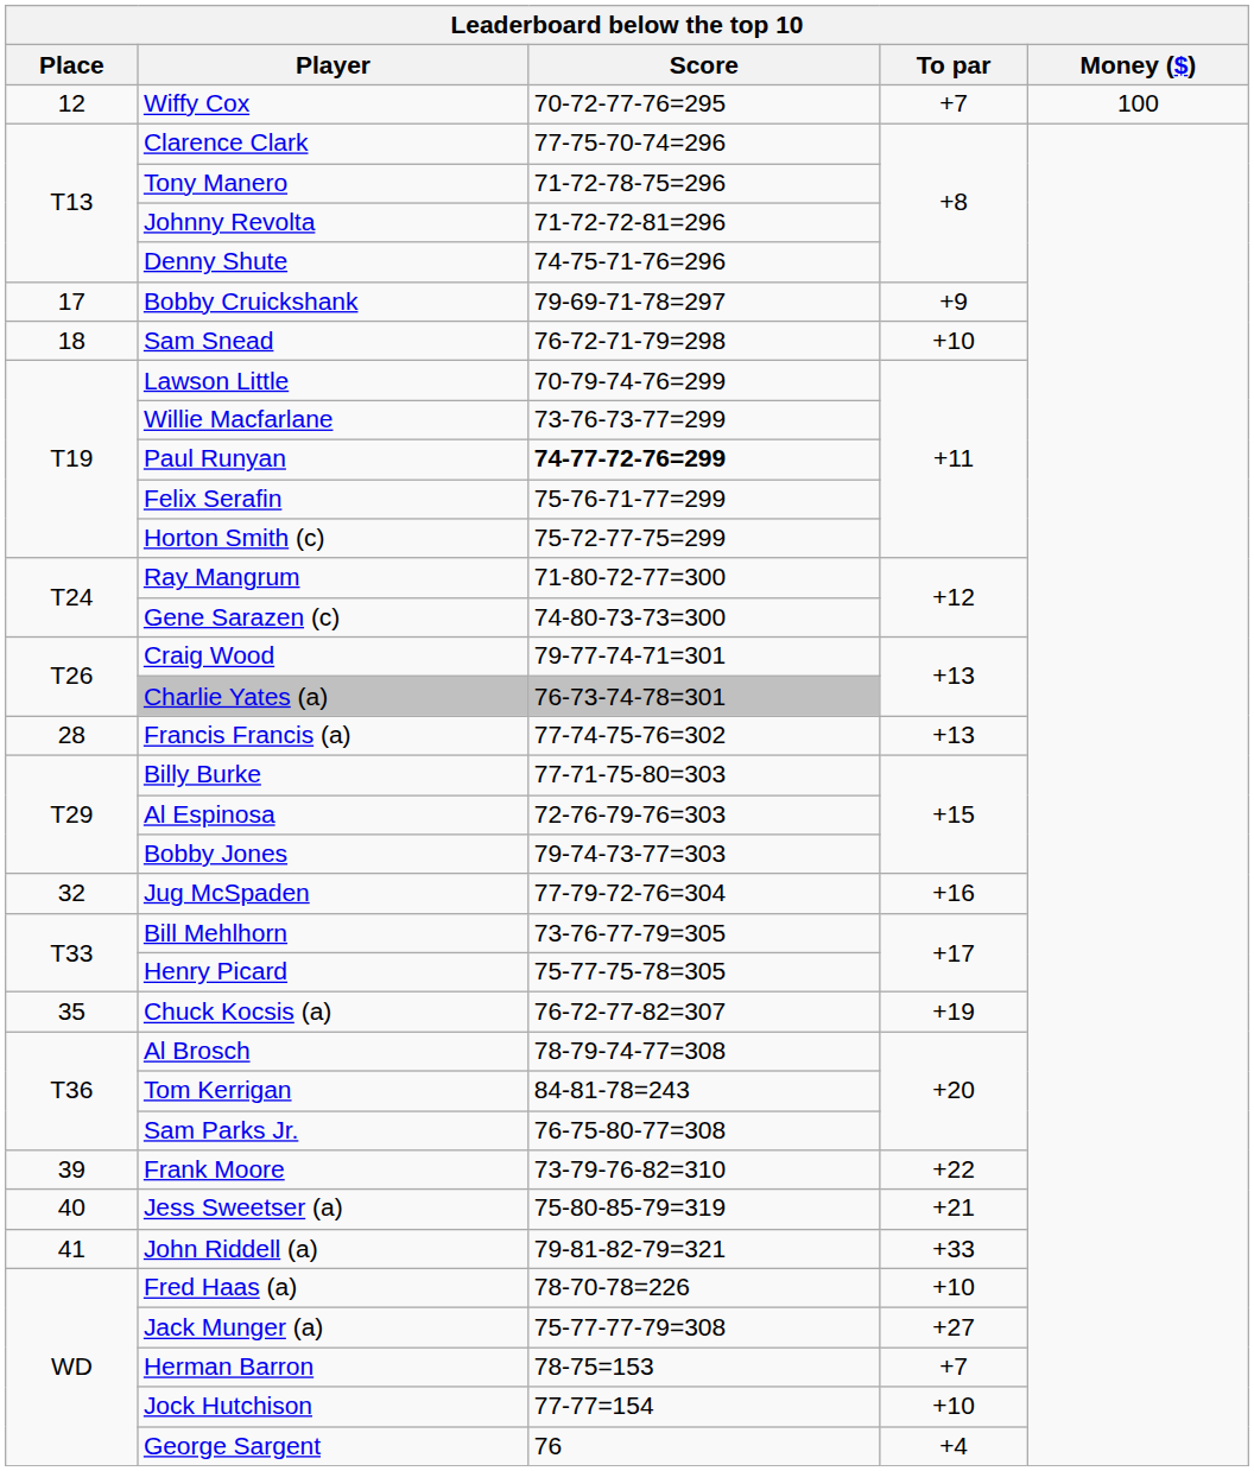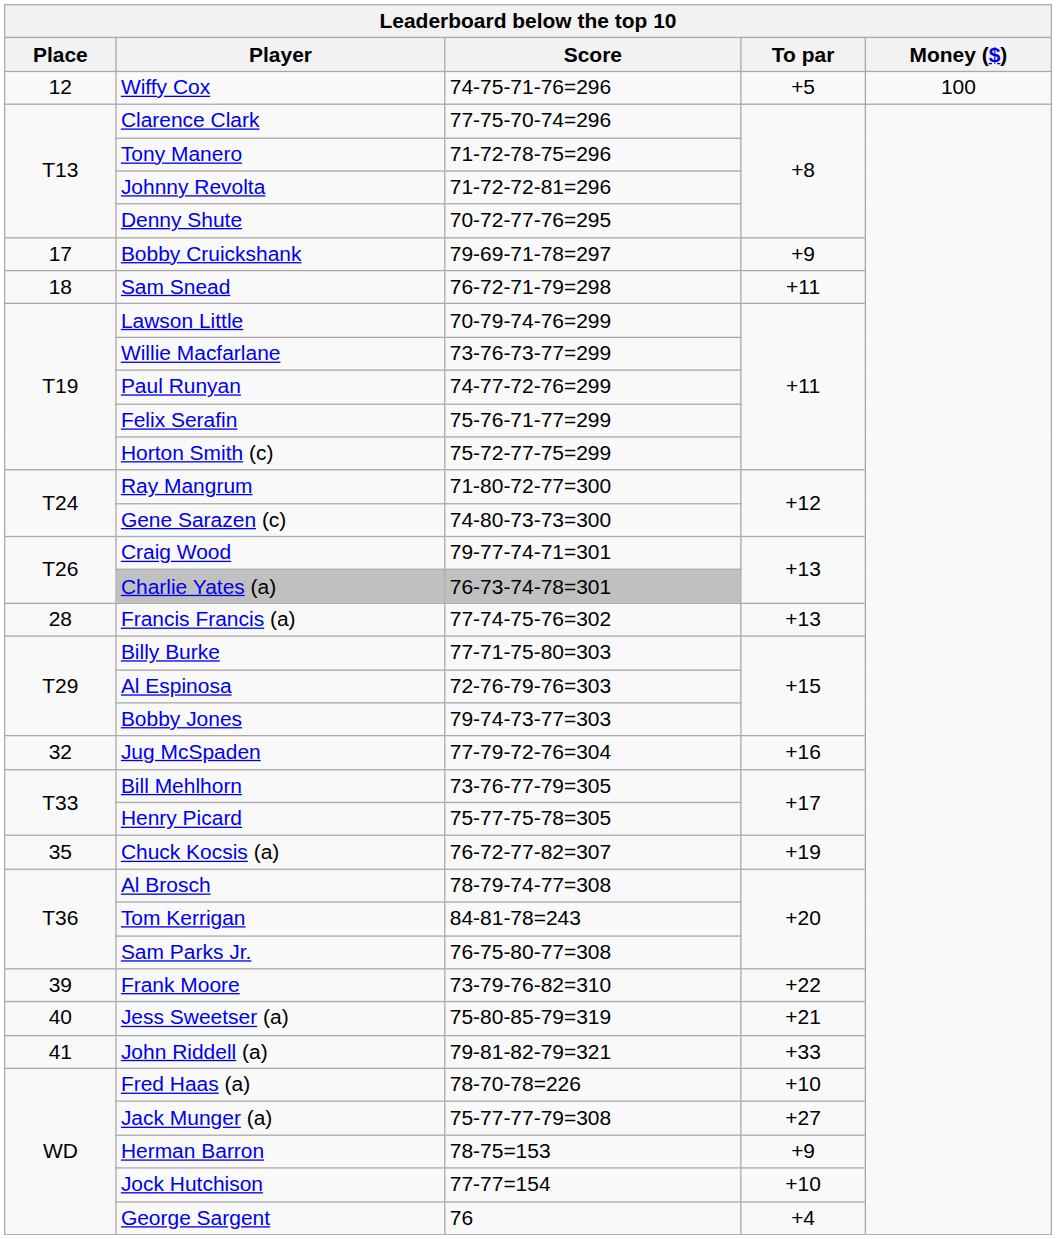 <table class="collapsible collapsed wikitable" style="width:50em;margin-top:-1px;">
 <tr>
 <th scope="col" colspan="6">Leaderboard below the top 10</th>
 </tr>
 <tr>
 <th>Place</th>
 <th>Player</th>
 <th>Score</th>
 <th>To par</th>
 <th>Money (<a href='#'>$</a>)</th>
 </tr>
 <tr>
 <td align=center>12</td>
 <td> <a href='#'>Wiffy Cox</a></td>
-<td>70-72-77-76=295</td>
-<td align=center>+7</td>
+<td>74-75-71-76=296</td>
+<td align=center>+5</td>
 <td align=center>100</td>
 </tr>
 <tr>
 <td rowspan=4 align=center>T13</td>
 <td> <a href='#'>Clarence Clark</a></td>
 <td>77-75-70-74=296</td>
 <td rowspan=4 align=center>+8</td>
 <td rowspan=34 align=center></td>
 </tr>
 <tr>
 <td> <a href='#'>Tony Manero</a></td>
 <td>71-72-78-75=296</td>
 </tr>
 <tr>
 <td> <a href='#'>Johnny Revolta</a></td>
 <td>71-72-72-81=296</td>
 </tr>
 <tr>
 <td> <a href='#'>Denny Shute</a></td>
-<td>74-75-71-76=296</td>
+<td>70-72-77-76=295</td>
 </tr>
 <tr>
 <td align=center>17</td>
 <td> <a href='#'>Bobby Cruickshank</a></td>
 <td>79-69-71-78=297</td>
 <td align=center>+9</td>
 </tr>
 <tr>
 <td align=center>18</td>
 <td> <a href='#'>Sam Snead</a></td>
 <td>76-72-71-79=298</td>
-<td align=center>+10</td>
+<td align=center>+11</td>
 </tr>
 <tr>
 <td rowspan=5 align=center>T19</td>
 <td> <a href='#'>Lawson Little</a></td>
 <td>70-79-74-76=299</td>
 <td rowspan=5 align=center>+11</td>
 </tr>
 <tr>
 <td> <a href='#'>Willie Macfarlane</a></td>
 <td>73-76-73-77=299</td>
 </tr>
 <tr>
 <td> <a href='#'>Paul Runyan</a></td>
-<td><strong>74-77-72-76=299</strong></td>
+<td>74-77-72-76=299</td>
 </tr>
 <tr>
 <td> <a href='#'>Felix Serafin</a></td>
 <td>75-76-71-77=299</td>
 </tr>
 <tr>
 <td> <a href='#'>Horton Smith</a> (c)</td>
 <td>75-72-77-75=299</td>
 </tr>
 <tr>
 <td rowspan=2 align=center>T24</td>
 <td> <a href='#'>Ray Mangrum</a></td>
 <td>71-80-72-77=300</td>
 <td rowspan=2 align=center>+12</td>
 </tr>
 <tr>
 <td> <a href='#'>Gene Sarazen</a> (c)</td>
 <td>74-80-73-73=300</td>
 </tr>
 <tr>
 <td rowspan=2 align=center>T26</td>
 <td> <a href='#'>Craig Wood</a></td>
 <td>79-77-74-71=301</td>
 <td rowspan=2 align=center>+13</td>
 </tr>
 <tr>
 <td style="background:silver"> <a href='#'>Charlie Yates</a> (a)</td>
 <td style="background:silver">76-73-74-78=301</td>
 </tr>
 <tr>
 <td align=center>28</td>
 <td> <a href='#'>Francis Francis</a> (a)</td>
 <td>77-74-75-76=302</td>
 <td align=center>+13</td>
 </tr>
 <tr>
 <td rowspan=3 align=center>T29</td>
 <td> <a href='#'>Billy Burke</a></td>
 <td>77-71-75-80=303</td>
 <td rowspan=3 align=center>+15</td>
 </tr>
 <tr>
 <td> <a href='#'>Al Espinosa</a></td>
 <td>72-76-79-76=303</td>
 </tr>
 <tr>
 <td> <a href='#'>Bobby Jones</a></td>
 <td>79-74-73-77=303</td>
 </tr>
 <tr>
 <td align=center>32</td>
 <td> <a href='#'>Jug McSpaden</a></td>
 <td>77-79-72-76=304</td>
 <td align=center>+16</td>
 </tr>
 <tr>
 <td rowspan=2 align=center>T33</td>
 <td> <a href='#'>Bill Mehlhorn</a></td>
 <td>73-76-77-79=305</td>
 <td rowspan=2 align=center>+17</td>
 </tr>
 <tr>
 <td> <a href='#'>Henry Picard</a></td>
 <td>75-77-75-78=305</td>
 </tr>
 <tr>
 <td align=center>35</td>
 <td> <a href='#'>Chuck Kocsis</a> (a)</td>
 <td>76-72-77-82=307</td>
 <td align=center>+19</td>
 </tr>
 <tr>
 <td rowspan=3 align=center>T36</td>
 <td> <a href='#'>Al Brosch</a></td>
 <td>78-79-74-77=308</td>
 <td rowspan=3 align=center>+20</td>
 </tr>
 <tr>
 <td> <a href='#'>Tom Kerrigan</a></td>
 <td>84-81-78=243</td>
 </tr>
 <tr>
 <td> <a href='#'>Sam Parks Jr.</a></td>
 <td>76-75-80-77=308</td>
 </tr>
 <tr>
 <td align=center>39</td>
 <td> <a href='#'>Frank Moore</a></td>
 <td>73-79-76-82=310</td>
 <td align=center>+22</td>
 </tr>
 <tr>
 <td align=center>40</td>
 <td> <a href='#'>Jess Sweetser</a> (a)</td>
 <td>75-80-85-79=319</td>
 <td align=center>+21</td>
 </tr>
 <tr>
 <td align=center>41</td>
 <td> <a href='#'>John Riddell</a> (a)</td>
 <td>79-81-82-79=321</td>
 <td align=center>+33</td>
 </tr>
 <tr>
 <td rowspan=5 align=center>WD</td>
 <td> <a href='#'>Fred Haas</a> (a)</td>
 <td>78-70-78=226</td>
 <td align=center>+10</td>
 </tr>
 <tr>
 <td> <a href='#'>Jack Munger</a> (a)</td>
 <td>75-77-77-79=308</td>
 <td align=center>+27</td>
 </tr>
 <tr>
 <td> <a href='#'>Herman Barron</a></td>
 <td>78-75=153</td>
-<td align=center>+7</td>
+<td align=center>+9</td>
 </tr>
 <tr>
 <td> <a href='#'>Jock Hutchison</a></td>
 <td>77-77=154</td>
 <td align=center>+10</td>
 </tr>
 <tr>
 <td> <a href='#'>George Sargent</a></td>
 <td>76</td>
 <td align=center>+4</td>
 </tr>
 </table>
